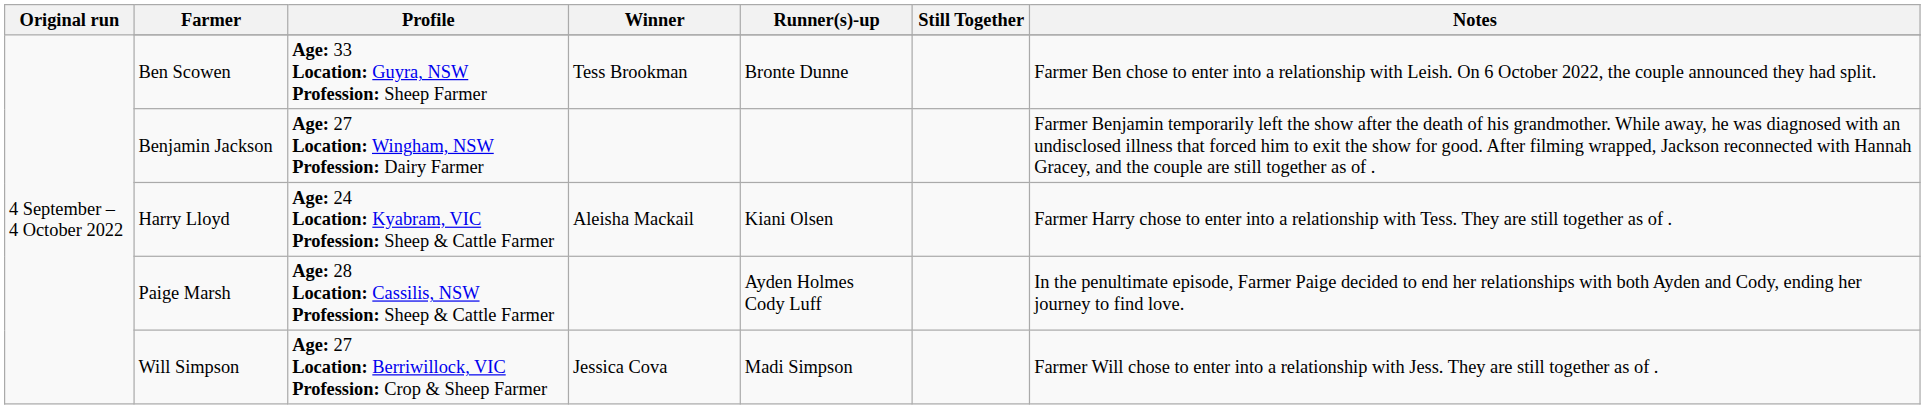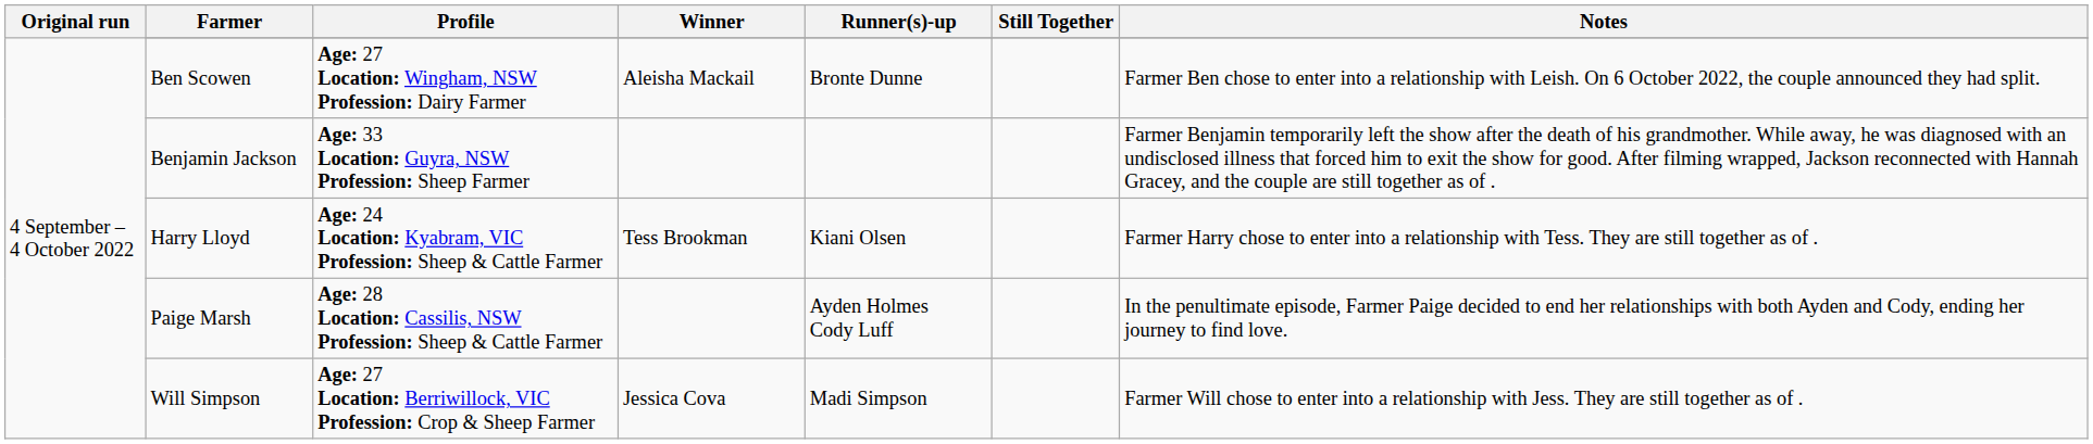 <table class="wikitable plainrowheaders" style="font-size:95%; width:100%;">
 <tr>
 <th width=100>Original run</th>
 <th width=120>Farmer</th>
 <th width=225>Profile</th>
 <th width=135>Winner</th>
 <th width=135>Runner(s)-up</th>
 <th width=90>Still Together</th>
 <th>Notes</th>
 </tr>
 <tr>
 <td rowspan="6">4 September – <br> 4 October 2022</td>
 </tr>
 <tr>
 <td>Ben Scowen</td>
-<td><strong>Age:</strong> 33 <br> <strong>Location:</strong> <a href='#'>Guyra, NSW</a> <br> <strong>Profession:</strong> Sheep Farmer</td>
-<td>Tess Brookman</td>
+<td><strong>Age:</strong> 27 <br><strong>Location:</strong> <a href='#'>Wingham, NSW</a> <br><strong>Profession:</strong> Dairy Farmer</td>
+<td>Aleisha Mackail</td>
 <td>Bronte Dunne</td>
 <td></td>
 <td>Farmer Ben chose to enter into a relationship with Leish. On 6 October 2022, the couple announced they had split.</td>
 </tr>
 <tr>
 <td>Benjamin Jackson</td>
-<td><strong>Age:</strong> 27 <br><strong>Location:</strong> <a href='#'>Wingham, NSW</a> <br><strong>Profession:</strong> Dairy Farmer</td>
+<td><strong>Age:</strong> 33 <br> <strong>Location:</strong> <a href='#'>Guyra, NSW</a> <br> <strong>Profession:</strong> Sheep Farmer</td>
 <td></td>
 <td></td>
 <td></td>
 <td>Farmer Benjamin temporarily left the show after the death of his grandmother. While away, he was diagnosed with an undisclosed illness that forced him to exit the show for good. After filming wrapped, Jackson reconnected with Hannah Gracey, and the couple are still together as of  .</td>
 </tr>
 <tr>
 <td>Harry Lloyd</td>
 <td><strong>Age:</strong> 24 <br> <strong>Location:</strong> <a href='#'>Kyabram, VIC</a> <br> <strong>Profession:</strong> Sheep & Cattle Farmer</td>
-<td>Aleisha Mackail</td>
+<td>Tess Brookman</td>
 <td>Kiani Olsen</td>
 <td></td>
 <td>Farmer Harry chose to enter into a relationship with Tess. They are still together as of  .</td>
 </tr>
 <tr>
 <td>Paige Marsh</td>
 <td><strong>Age:</strong> 28 <br> <strong>Location:</strong> <a href='#'>Cassilis, NSW</a> <br> <strong>Profession:</strong> Sheep & Cattle Farmer</td>
 <td></td>
 <td>Ayden Holmes <br> Cody Luff</td>
 <td></td>
 <td>In the penultimate episode, Farmer Paige decided to end her relationships with both Ayden and Cody, ending her journey to find love.</td>
 </tr>
 <tr>
 <td>Will Simpson</td>
 <td><strong>Age:</strong> 27 <br> <strong>Location:</strong> <a href='#'>Berriwillock, VIC</a> <br> <strong>Profession:</strong> Crop & Sheep Farmer</td>
 <td>Jessica Cova</td>
 <td>Madi Simpson</td>
 <td></td>
 <td>Farmer Will chose to enter into a relationship with Jess. They are still together as of  .</td>
 </tr>
 </table>
